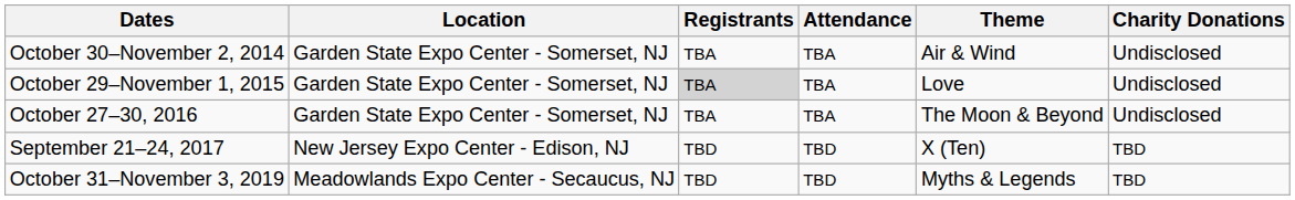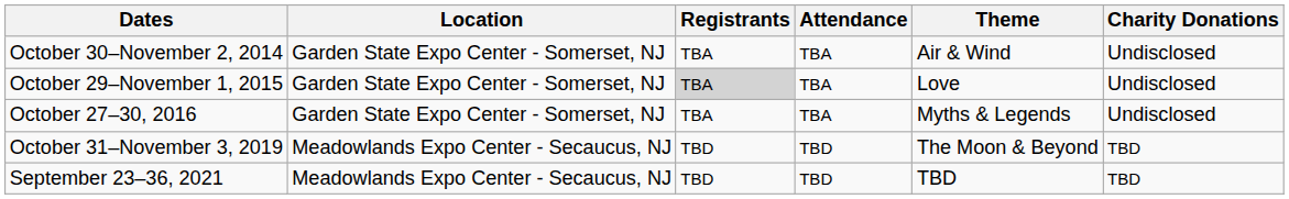 <table class="wikitable">
 <tr>
 <th>Dates</th>
 <th>Location</th>
 <th>Registrants</th>
 <th>Attendance</th>
 <th>Theme</th>
 <th>Charity Donations</th>
 </tr>
 <tr>
 <td>October 30–November 2, 2014</td>
 <td>Garden State Expo Center - Somerset, NJ</td>
 <td><span><small>TBA</small></span></td>
 <td><span><small>TBA</small></span></td>
 <td>Air & Wind</td>
 <td>Undisclosed</td>
 </tr>
 <tr>
 <td>October 29–November 1, 2015</td>
 <td>Garden State Expo Center - Somerset, NJ</td>
 <td style="background: lightgrey;"><span><small>TBA</small></span></td>
 <td><span><small>TBA</small></span></td>
 <td>Love</td>
 <td>Undisclosed</td>
 </tr>
 <tr>
 <td>October 27–30, 2016</td>
 <td>Garden State Expo Center - Somerset, NJ</td>
 <td><span><small>TBA</small></span></td>
 <td><span><small>TBA</small></span></td>
-<td>The Moon & Beyond</td>
+<td>Myths & Legends</td>
 <td>Undisclosed</td>
-</tr>
-<tr>
-<td>September 21–24, 2017</td>
-<td>New Jersey Expo Center - Edison, NJ</td>
-<td><span><small>TBD</small></span></td>
-<td><span><small>TBD</small></span></td>
-<td>X (Ten)</td>
-<td><span><small>TBD</small></span></td>
 </tr>
 <tr>
 <td>October 31–November 3, 2019</td>
 <td>Meadowlands Expo Center - Secaucus, NJ</td>
 <td><span><small>TBD</small></span></td>
 <td><span><small>TBD</small></span></td>
-<td>Myths & Legends</td>
+<td>The Moon & Beyond</td>
+<td><span><small>TBD</small></span></td>
+</tr>
+<tr>
+<td>September 23–36, 2021</td>
+<td>Meadowlands Expo Center - Secaucus, NJ</td>
+<td><span><small>TBD</small></span></td>
+<td><span><small>TBD</small></span></td>
+<td>TBD</td>
 <td><span><small>TBD</small></span></td>
 </tr>
 </table>
